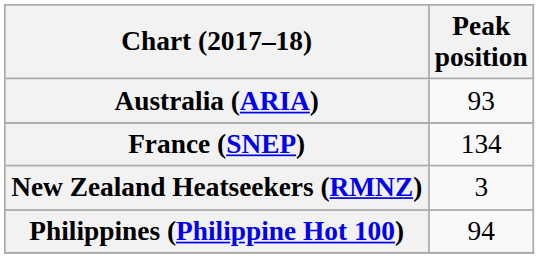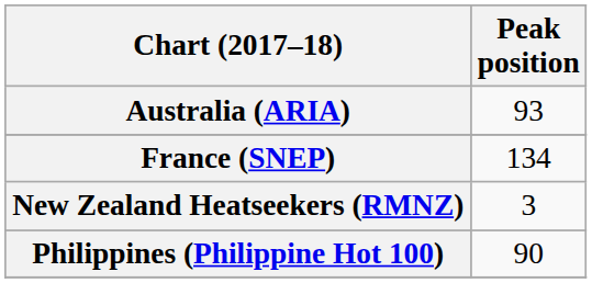 <table class="wikitable sortable plainrowheaders" style="text-align:center">
 <tr>
 <th scope="col">Chart (2017–18)</th>
 <th scope="col">Peak<br>position</th>
 </tr>
 <tr>
 <th scope="row">Australia (<a href='#'>ARIA</a>)</th>
 <td>93</td>
 </tr>
 <tr>
 </tr>
 <tr>
 <th scope="row">France (<a href='#'>SNEP</a>)</th>
 <td>134</td>
 </tr>
 <tr>
 <th scope="row">New Zealand Heatseekers (<a href='#'>RMNZ</a>)</th>
 <td>3</td>
 </tr>
 <tr>
 <th scope="row">Philippines (<a href='#'>Philippine Hot 100</a>)</th>
-<td>94</td>
+<td>90</td>
 </tr>
 <tr>
 </tr>
 <tr>
 </tr>
 <tr>
 </tr>
 <tr>
 </tr>
 </table>
